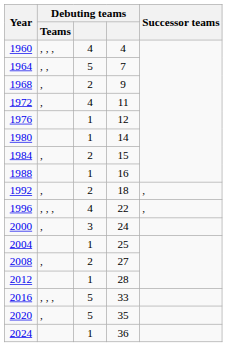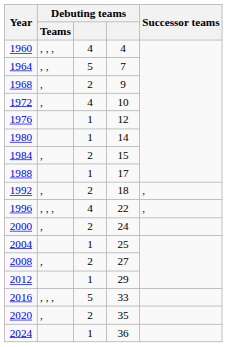 <table class="wikitable" style="text-align:center">
 <tr>
 <th width=40 rowspan=2>Year</th>
 <th colspan=3>Debuting teams</th>
 <th rowspan=2>Successor teams</th>
 </tr>
 <tr>
 <th>Teams</th>
 <th width=40></th>
 <th width=40></th>
 </tr>
 <tr>
 <td><a href='#'>1960</a></td>
 <td align=left>, , , </td>
 <td>4</td>
 <td>4</td>
 <td rowspan=8></td>
 </tr>
 <tr>
 <td><a href='#'>1964</a></td>
 <td align=left>, , </td>
 <td>5</td>
 <td>7</td>
 </tr>
 <tr>
 <td><a href='#'>1968</a></td>
 <td align=left>, </td>
 <td>2</td>
 <td>9</td>
 </tr>
 <tr>
 <td><a href='#'>1972</a></td>
 <td align=left>, </td>
 <td>4</td>
-<td>11</td>
+<td>10</td>
 </tr>
 <tr>
 <td><a href='#'>1976</a></td>
 <td align=left></td>
 <td>1</td>
 <td>12</td>
 </tr>
 <tr>
 <td><a href='#'>1980</a></td>
 <td align=left></td>
 <td>1</td>
 <td>14</td>
 </tr>
 <tr>
 <td><a href='#'>1984</a></td>
 <td align=left>, </td>
 <td>2</td>
 <td>15</td>
 </tr>
 <tr>
 <td><a href='#'>1988</a></td>
 <td align=left></td>
 <td>1</td>
-<td>16</td>
+<td>17</td>
 </tr>
 <tr>
 <td><a href='#'>1992</a></td>
 <td align=left>, </td>
 <td>2</td>
 <td>18</td>
 <td align=left>, </td>
 </tr>
 <tr>
 <td><a href='#'>1996</a></td>
 <td align=left>, , , </td>
 <td>4</td>
 <td>22</td>
 <td align=left>, </td>
 </tr>
 <tr>
 <td><a href='#'>2000</a></td>
 <td align=left>, </td>
-<td>3</td>
+<td>2</td>
 <td>24</td>
 <td align=left></td>
 </tr>
 <tr>
 <td><a href='#'>2004</a></td>
 <td align=left></td>
 <td>1</td>
 <td>25</td>
 <td rowspan=3></td>
 </tr>
 <tr>
 <td><a href='#'>2008</a></td>
 <td align=left>, </td>
 <td>2</td>
 <td>27</td>
 </tr>
 <tr>
 <td><a href='#'>2012</a></td>
 <td align=left></td>
 <td>1</td>
-<td>28</td>
+<td>29</td>
 </tr>
 <tr>
 <td><a href='#'>2016</a></td>
 <td align=left>, , , </td>
 <td>5</td>
 <td>33</td>
 <td align=left></td>
 </tr>
 <tr>
 <td><a href='#'>2020</a></td>
 <td align=left>, </td>
-<td>5</td>
+<td>2</td>
 <td>35</td>
 <td></td>
 </tr>
 <tr>
 <td><a href='#'>2024</a></td>
 <td align=left></td>
 <td>1</td>
 <td>36</td>
 <td align=left></td>
 </tr>
 </table>
